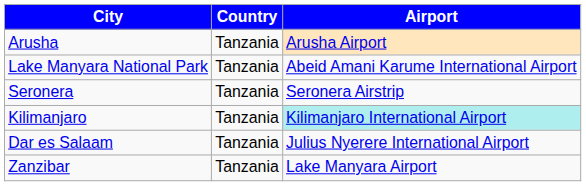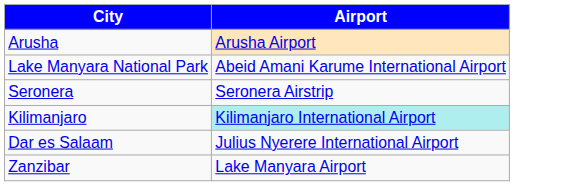 <table class="sortable wikitable toccolours">
 <tr>
 <th style="background-color:#0000FF;color: white">City</th>
-<th style="background-color:#0000FF;color: white">Country</th>
 <th style="background-color:#0000FF;color: white">Airport</th>
 </tr>
 <tr>
 <td style=><a href='#'>Arusha</a></td>
-<td>Tanzania</td>
 <td style="background-color: #FFE6BD"><a href='#'>Arusha Airport</a></td>
 </tr>
 <tr>
 <td style=><a href='#'>Lake Manyara National Park</a></td>
-<td>Tanzania</td>
 <td><a href='#'>Abeid Amani Karume International Airport</a></td>
 </tr>
 <tr>
 <td style=><a href='#'>Seronera</a></td>
-<td>Tanzania</td>
 <td><a href='#'>Seronera Airstrip</a></td>
 </tr>
 <tr>
 <td style=><a href='#'>Kilimanjaro</a></td>
-<td>Tanzania</td>
 <td style="background: paleturquoise;"><a href='#'>Kilimanjaro International Airport</a></td>
 </tr>
 <tr>
 <td style=><a href='#'>Dar es Salaam</a></td>
-<td>Tanzania</td>
 <td><a href='#'>Julius Nyerere International Airport</a></td>
 </tr>
 <tr>
 <td style=><a href='#'>Zanzibar</a></td>
-<td>Tanzania</td>
 <td><a href='#'>Lake Manyara Airport</a></td>
 </tr>
 </table>
